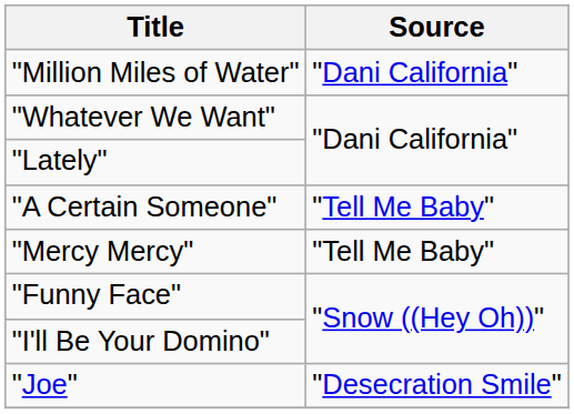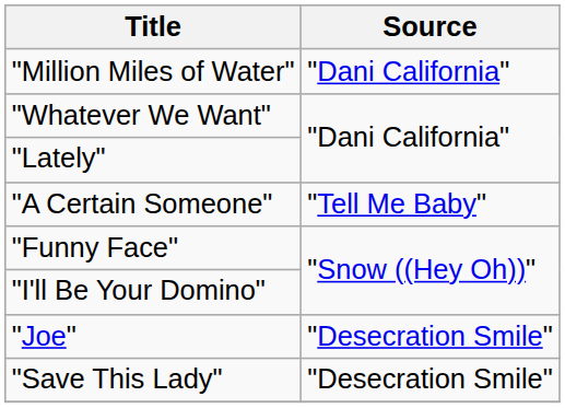 <table class="wikitable">
 <tr>
 <th>Title</th>
 <th>Source</th>
 </tr>
 <tr>
 <td>"Million Miles of Water"</td>
 <td>"<a href='#'>Dani California</a>" </td>
 </tr>
 <tr>
 <td>"Whatever We Want"</td>
 <td rowspan="2">"Dani California" </td>
 </tr>
 <tr>
 <td>"Lately"</td>
 </tr>
 <tr>
 <td>"A Certain Someone"</td>
 <td>"<a href='#'>Tell Me Baby</a>" </td>
 </tr>
 <tr>
-<td>"Mercy Mercy"</td>
-<td>"Tell Me Baby" </td>
-</tr>
-<tr>
 <td>"Funny Face"</td>
 <td rowspan="2">"<a href='#'>Snow ((Hey Oh))</a>"</td>
 </tr>
 <tr>
 <td>"I'll Be Your Domino"</td>
 </tr>
 <tr>
 <td>"<a href='#'>Joe</a>"</td>
 <td>"<a href='#'>Desecration Smile</a>" </td>
 </tr>
 <tr>
+<td>"Save This Lady"</td>
+<td>"Desecration Smile" </td>
+</tr>
+<tr>
 </tr>
 </table>
